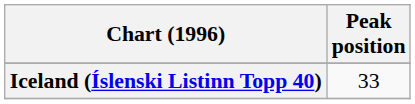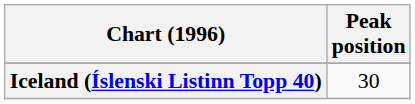 <table class="wikitable sortable plainrowheaders" style="text-align:center">
 <tr>
 <th>Chart (1996)</th>
 <th>Peak<br>position</th>
 </tr>
 <tr>
 </tr>
 <tr>
 </tr>
 <tr>
 <th scope="row">Iceland (<a href='#'>Íslenski Listinn Topp 40</a>)</th>
-<td>33</td>
+<td>30</td>
 </tr>
 <tr>
 </tr>
 </table>
